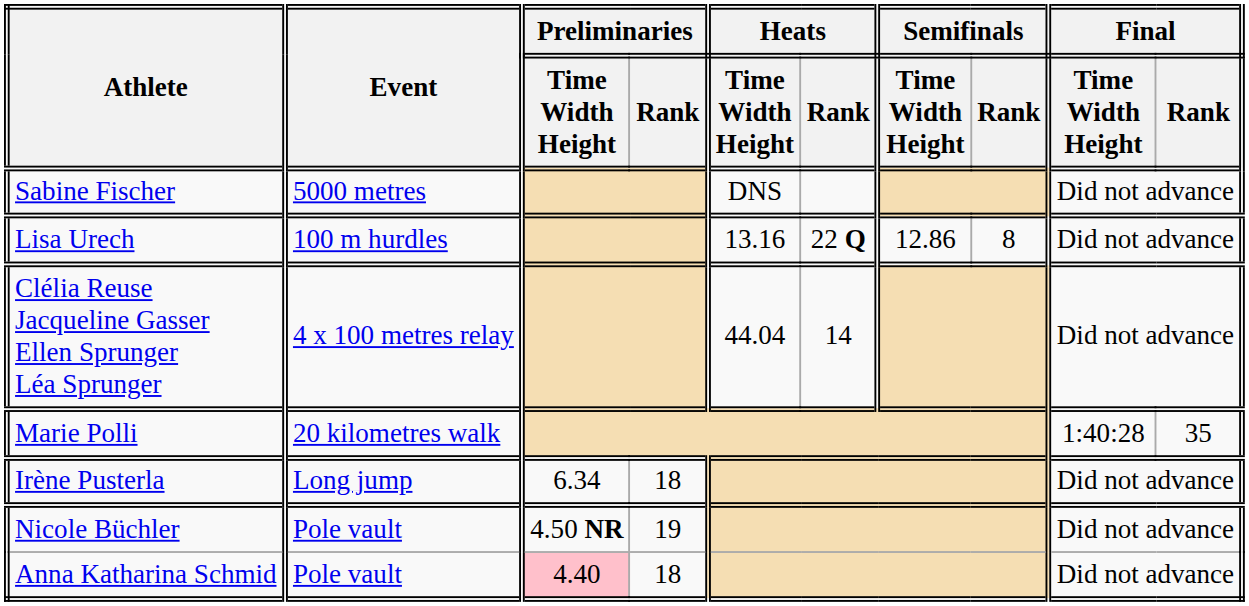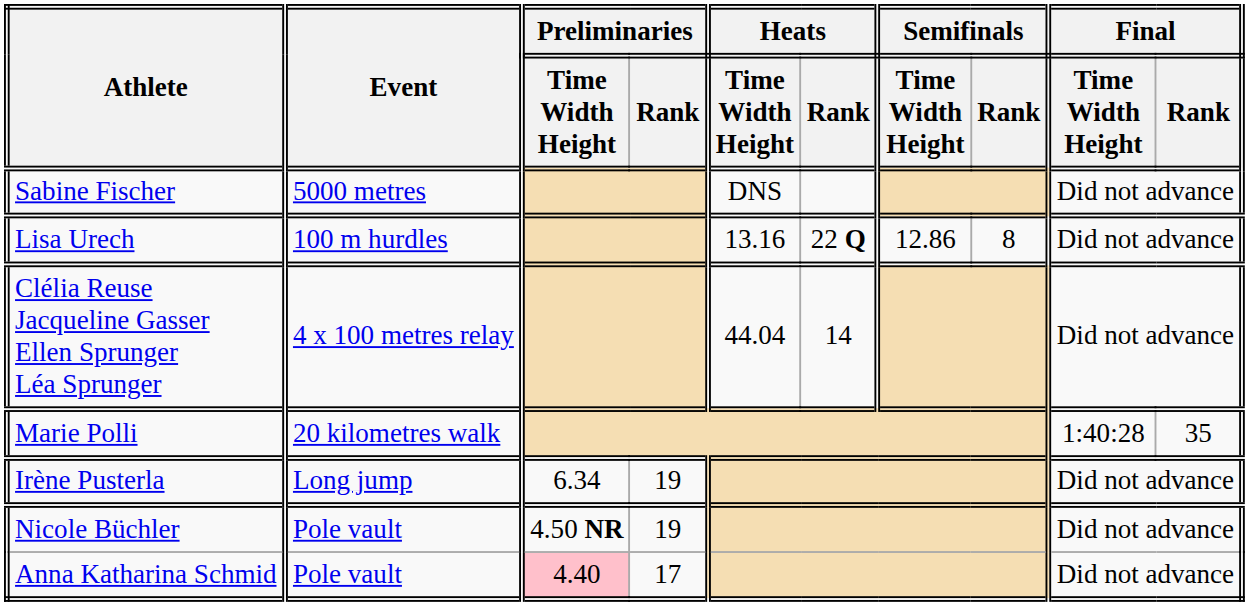 <table class=wikitable style="font-size:90%; border: double;">
 <tr>
 <th rowspan="2" style="border-right:double">Athlete</th>
 <th rowspan="2" style="border-right:double">Event</th>
 <th colspan="2" style="border-right:double; border-bottom:double;">Preliminaries</th>
 <th colspan="2" style="border-right:double; border-bottom:double;">Heats</th>
 <th colspan="2" style="border-right:double; border-bottom:double;">Semifinals</th>
 <th colspan="2" style="border-right:double; border-bottom:double;">Final</th>
 </tr>
 <tr>
 <th>Time<br>Width<br>Height</th>
 <th style="border-right:double">Rank</th>
 <th>Time<br>Width<br>Height</th>
 <th style="border-right:double">Rank</th>
 <th>Time<br>Width<br>Height</th>
 <th style="border-right:double">Rank</th>
 <th>Time<br>Width<br>Height</th>
 <th style="border-right:double">Rank</th>
 </tr>
 <tr style="border-top: double;">
 <td style="border-right:double"><a href='#'>Sabine Fischer</a></td>
 <td style="border-right:double"><a href='#'>5000 metres</a></td>
 <td style="border-right:double" colspan= 2 bgcolor="wheat"></td>
 <td align=center>DNS</td>
 <td align=center style="border-right:double"></td>
 <td style="border-right:double" colspan= 2 bgcolor="wheat"></td>
 <td colspan="2" align=center>Did not advance</td>
 </tr>
 <tr style="border-top: double;">
 <td style="border-right:double"><a href='#'>Lisa Urech</a></td>
 <td style="border-right:double"><a href='#'>100 m hurdles</a></td>
 <td style="border-right:double" colspan= 2 bgcolor="wheat"></td>
 <td align=center>13.16</td>
 <td align=center style="border-right:double">22 <strong>Q</strong></td>
 <td align=center>12.86</td>
 <td align=center style="border-right:double">8</td>
 <td colspan="2" align=center>Did not advance</td>
 </tr>
 <tr style="border-top: double;">
 <td style="border-right:double"><a href='#'>Clélia Reuse</a><br><a href='#'>Jacqueline Gasser</a><br><a href='#'>Ellen Sprunger</a><br><a href='#'>Léa Sprunger</a><br></td>
 <td style="border-right:double"><a href='#'>4 x 100 metres relay</a></td>
 <td style="border-right:double" colspan= 2 bgcolor="wheat"></td>
 <td align=center>44.04</td>
 <td align=center style="border-right:double">14</td>
 <td style="border-right:double" colspan= 2 bgcolor="wheat"></td>
 <td colspan="2" align=center>Did not advance</td>
 </tr>
 <tr style="border-top: double;">
 <td style="border-right:double"><a href='#'>Marie Polli</a></td>
 <td style="border-right:double"><a href='#'>20 kilometres walk</a></td>
 <td style="border-right:double" colspan= 6 bgcolor="wheat"></td>
 <td align=center>1:40:28</td>
 <td align=center>35</td>
 </tr>
 <tr style="border-top: double;">
 <td style="border-right:double"><a href='#'>Irène Pusterla</a></td>
 <td style="border-right:double"><a href='#'>Long jump</a></td>
 <td align=center>6.34</td>
-<td align=center style="border-right:double">18</td>
+<td align=center style="border-right:double">19</td>
 <td style="border-right:double" colspan= 4 bgcolor="wheat"></td>
 <td align=center colspan= 2>Did not advance</td>
 </tr>
 <tr style="border-top: double;">
 <td style="border-right:double"><a href='#'>Nicole Büchler</a></td>
 <td style="border-right:double"><a href='#'>Pole vault</a></td>
 <td align=center>4.50 <strong>NR</strong></td>
 <td align=center style="border-right:double">19</td>
 <td style="border-right:double" colspan= 4 bgcolor="wheat"></td>
 <td colspan="2" align=center>Did not advance</td>
 </tr>
 <tr>
 <td style="border-right:double"><a href='#'>Anna Katharina Schmid</a></td>
 <td style="border-right:double"><a href='#'>Pole vault</a></td>
 <td align=center style="background: pink;">4.40</td>
-<td align=center style="border-right:double">18</td>
+<td align=center style="border-right:double">17</td>
 <td style="border-right:double" colspan= 4 bgcolor="wheat"></td>
 <td colspan="2" align=center>Did not advance</td>
 </tr>
 </table>
